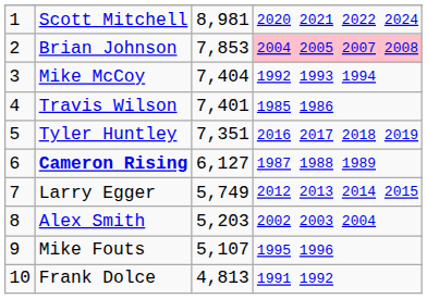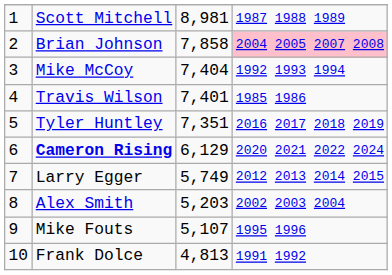 <table class="wikitable">
 <tr>
 </tr>
 <tr>
 <td>1</td>
 <td><a href='#'>Scott Mitchell</a></td>
 <td>8,981</td>
-<td style="font-size:80%;"><a href='#'>2020</a> <a href='#'>2021</a> <a href='#'>2022</a> <a href='#'>2024</a></td>
+<td style="font-size:80%;"><a href='#'>1987</a> <a href='#'>1988</a> <a href='#'>1989</a></td>
 </tr>
 <tr>
 <td>2</td>
 <td><a href='#'>Brian Johnson</a></td>
-<td>7,853</td>
+<td>7,858</td>
 <td style="background: pink; font-size:80%;"><a href='#'>2004</a> <a href='#'>2005</a> <a href='#'>2007</a> <a href='#'>2008</a></td>
 </tr>
 <tr>
 <td>3</td>
 <td><a href='#'>Mike McCoy</a></td>
 <td>7,404</td>
 <td style="font-size:80%;"><a href='#'>1992</a> <a href='#'>1993</a> <a href='#'>1994</a></td>
 </tr>
 <tr>
 <td>4</td>
 <td><a href='#'>Travis Wilson</a></td>
 <td>7,401</td>
 <td style="font-size:80%;"><a href='#'>1985</a> <a href='#'>1986</a></td>
 </tr>
 <tr>
 <td>5</td>
 <td><a href='#'>Tyler Huntley</a></td>
 <td>7,351</td>
 <td style="font-size:80%;"><a href='#'>2016</a> <a href='#'>2017</a> <a href='#'>2018</a> <a href='#'>2019</a></td>
 </tr>
 <tr>
 <td>6</td>
 <td><strong><a href='#'>Cameron Rising</a></strong></td>
-<td>6,127</td>
-<td style="font-size:80%;"><a href='#'>1987</a> <a href='#'>1988</a> <a href='#'>1989</a></td>
+<td>6,129</td>
+<td style="font-size:80%;"><a href='#'>2020</a> <a href='#'>2021</a> <a href='#'>2022</a> <a href='#'>2024</a></td>
 </tr>
 <tr>
 <td>7</td>
 <td>Larry Egger</td>
 <td>5,749</td>
 <td style="font-size:80%;"><a href='#'>2012</a> <a href='#'>2013</a> <a href='#'>2014</a> <a href='#'>2015</a></td>
 </tr>
 <tr>
 <td>8</td>
 <td><a href='#'>Alex Smith</a></td>
 <td>5,203</td>
 <td style="font-size:80%;"><a href='#'>2002</a> <a href='#'>2003</a> <a href='#'>2004</a></td>
 </tr>
 <tr>
 <td>9</td>
 <td>Mike Fouts</td>
 <td>5,107</td>
 <td style="font-size:80%;"><a href='#'>1995</a> <a href='#'>1996</a></td>
 </tr>
 <tr>
 <td>10</td>
 <td>Frank Dolce</td>
 <td>4,813</td>
 <td style="font-size:80%;"><a href='#'>1991</a> <a href='#'>1992</a></td>
 </tr>
 </table>
